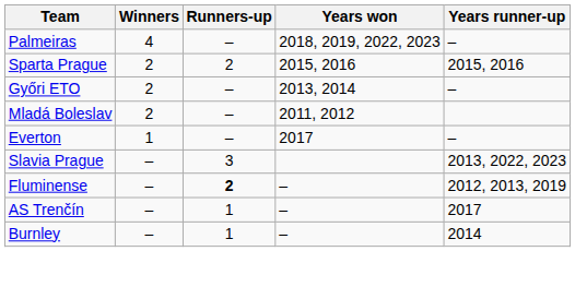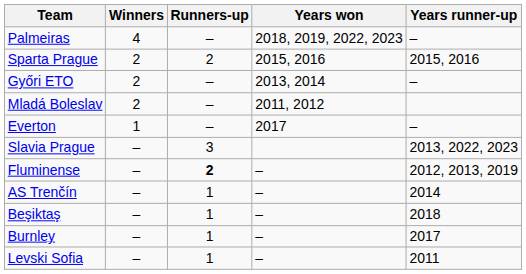 <table class="wikitable sortable" style="font-size:90%">
 <tr>
 <th>Team</th>
 <th>Winners</th>
 <th>Runners-up</th>
 <th>Years won</th>
 <th>Years runner-up</th>
 </tr>
 <tr>
 <td> <a href='#'>Palmeiras</a></td>
 <td align="center">4</td>
 <td align="center">–</td>
 <td>2018, 2019, 2022, 2023</td>
 <td>–</td>
 </tr>
 <tr>
 <td> <a href='#'>Sparta Prague</a></td>
 <td align="center">2</td>
 <td align="center">2</td>
 <td>2015, 2016</td>
 <td>2015, 2016</td>
 </tr>
 <tr>
 <td> <a href='#'>Győri ETO</a></td>
 <td align="center">2</td>
 <td align="center">–</td>
 <td>2013, 2014</td>
 <td>–</td>
 </tr>
 <tr>
 <td> <a href='#'>Mladá Boleslav</a></td>
 <td align="center">2</td>
 <td align="center">–</td>
 <td>2011, 2012</td>
 <td></td>
 </tr>
 <tr>
 <td> <a href='#'>Everton</a></td>
 <td align="center">1</td>
 <td align="center">–</td>
 <td>2017</td>
 <td>–</td>
 </tr>
 <tr>
 <td> <a href='#'>Slavia Prague</a></td>
 <td align="center">–</td>
 <td align="center">3</td>
 <td></td>
 <td>2013, 2022, 2023</td>
 </tr>
 <tr>
 <td> <a href='#'>Fluminense</a></td>
 <td align="center">–</td>
 <td align="center"><strong>2</strong></td>
 <td>–</td>
 <td>2012, 2013, 2019</td>
 </tr>
 <tr>
 <td> <a href='#'>AS Trenčín</a></td>
 <td align="center">–</td>
 <td align="center">1</td>
 <td>–</td>
-<td>2017</td>
+<td>2014</td>
+</tr>
+<tr>
+<td> <a href='#'>Beşiktaş</a></td>
+<td align="center">–</td>
+<td align="center">1</td>
+<td>–</td>
+<td>2018</td>
 </tr>
 <tr>
 <td> <a href='#'>Burnley</a></td>
 <td align="center">–</td>
 <td align="center">1</td>
 <td>–</td>
-<td>2014</td>
+<td>2017</td>
+</tr>
+<tr>
+<td> <a href='#'>Levski Sofia</a></td>
+<td align="center">–</td>
+<td align="center">1</td>
+<td>–</td>
+<td>2011</td>
 </tr>
 </table>
